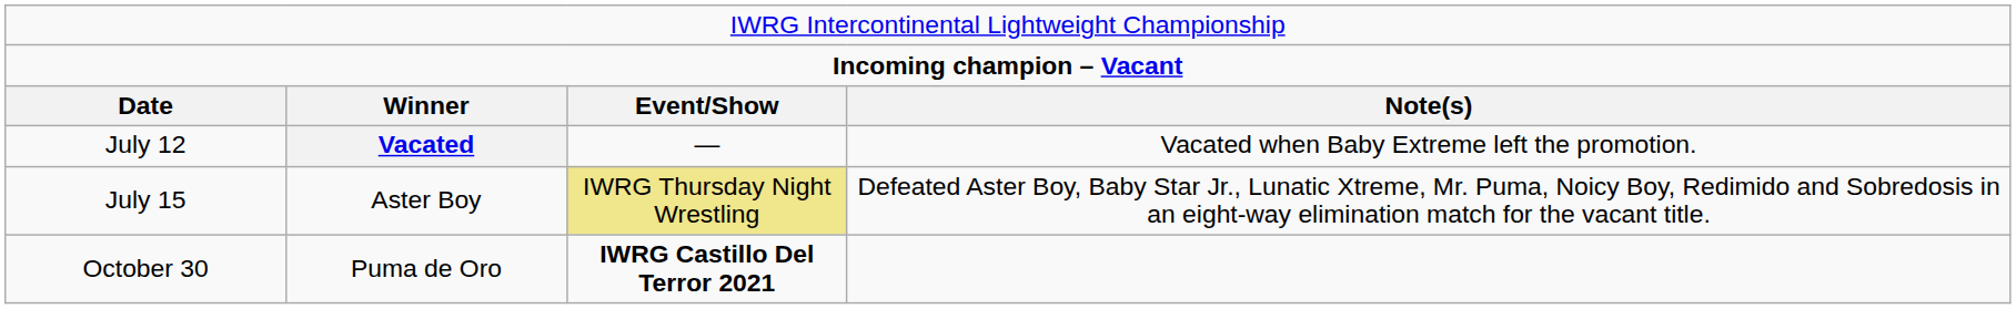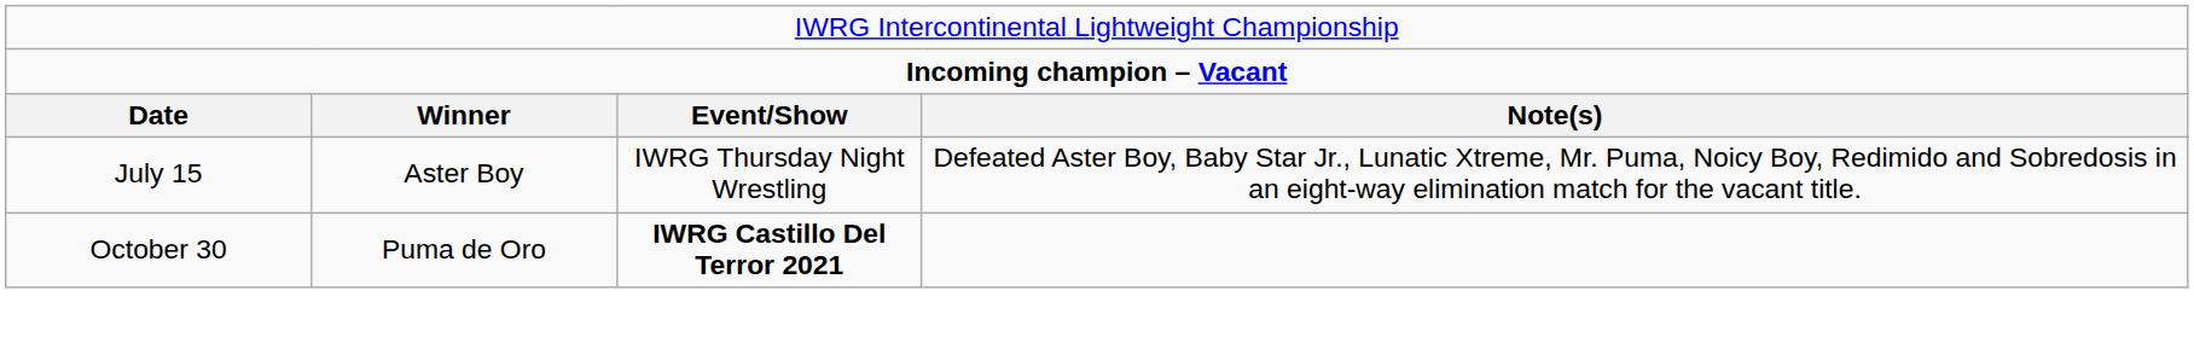 <table class="wikitable" style="text-align:center; width:100%;">
 <tr>
 <td colspan="4" style="text-align: center;"><a href='#'>IWRG Intercontinental Lightweight Championship</a></td>
 </tr>
 <tr>
 <td colspan="4" style="text-align: center;"><strong>Incoming champion – <a href='#'>Vacant</a></strong></td>
 </tr>
 <tr>
 <th width=14%>Date</th>
 <th width=14%>Winner</th>
 <th width=14%>Event/Show</th>
 <th width=58%>Note(s)</th>
 </tr>
 <tr>
-<td>July 12</td>
-<th><a href='#'>Vacated</a></th>
-<td>—</td>
-<td>Vacated when Baby Extreme left the promotion.</td>
-</tr>
-<tr>
 <td>July 15</td>
 <td>Aster Boy</td>
-<td style="background: khaki;">IWRG Thursday Night Wrestling</td>
+<td>IWRG Thursday Night Wrestling</td>
 <td>Defeated Aster Boy, Baby Star Jr., Lunatic Xtreme, Mr. Puma, Noicy Boy, Redimido and Sobredosis in an eight-way elimination match for the vacant title.</td>
 </tr>
 <tr>
 <td>October 30</td>
 <td>Puma de Oro</td>
 <td><strong>IWRG Castillo Del Terror 2021</strong></td>
 <td></td>
 </tr>
 </table>
